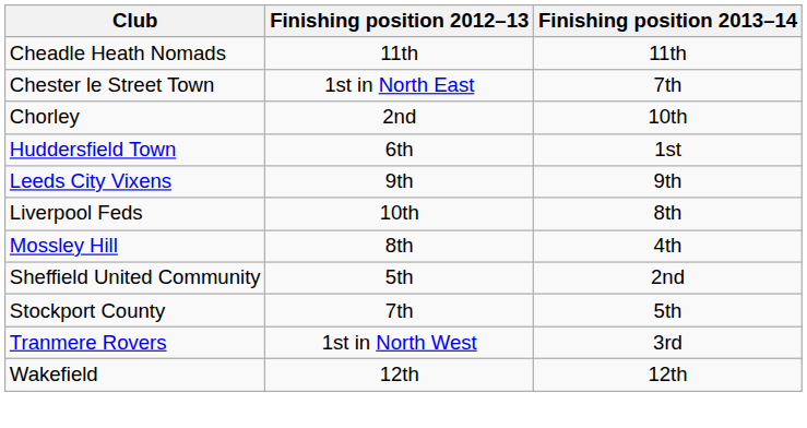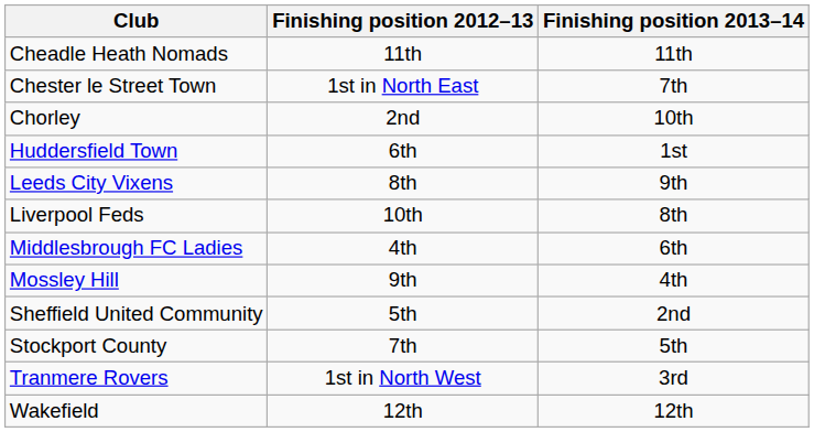 <table class="wikitable sortable" style="text-align:center;">
 <tr>
 <th>Club</th>
 <th>Finishing position 2012–13</th>
 <th>Finishing position 2013–14</th>
 </tr>
 <tr>
 <td style="text-align:left;">Cheadle Heath Nomads</td>
 <td data-sort-value="11">11th</td>
 <td data-sort-value="11">11th</td>
 </tr>
 <tr>
 <td style="text-align:left;">Chester le Street Town</td>
 <td data-sort-value="13">1st in <a href='#'>North East</a></td>
 <td data-sort-value="7">7th</td>
 </tr>
 <tr>
 <td style="text-align:left;">Chorley</td>
 <td data-sort-value="2">2nd</td>
 <td data-sort-value="10">10th</td>
 </tr>
 <tr>
 <td style="text-align:left;"><a href='#'>Huddersfield Town</a></td>
 <td data-sort-value="6">6th</td>
 <td data-sort-value="1">1st</td>
 </tr>
 <tr>
 <td style="text-align:left;"><a href='#'>Leeds City Vixens</a></td>
-<td data-sort-value="9">9th</td>
+<td data-sort-value="8">8th</td>
 <td data-sort-value="9">9th</td>
 </tr>
 <tr>
 <td style="text-align:left;">Liverpool Feds</td>
 <td data-sort-value="10">10th</td>
 <td data-sort-value="8">8th</td>
 </tr>
 <tr>
+<td style="text-align:left;"><a href='#'>Middlesbrough FC Ladies</a></td>
+<td data-sort-value="4">4th</td>
+<td data-sort-value="6">6th</td>
+</tr>
+<tr>
 <td style="text-align:left;"><a href='#'>Mossley Hill</a></td>
-<td data-sort-value="8">8th</td>
+<td data-sort-value="9">9th</td>
 <td data-sort-value="4">4th</td>
 </tr>
 <tr>
 <td style="text-align:left;">Sheffield United Community</td>
 <td data-sort-value="5">5th</td>
 <td data-sort-value="2">2nd</td>
 </tr>
 <tr>
 <td style="text-align:left;">Stockport County</td>
 <td data-sort-value="7">7th</td>
 <td data-sort-value="5">5th</td>
 </tr>
 <tr>
 <td style="text-align:left;"><a href='#'>Tranmere Rovers</a></td>
 <td data-sort-value="13">1st in <a href='#'>North West</a></td>
 <td data-sort-value="3">3rd</td>
 </tr>
 <tr>
 <td style="text-align:left;">Wakefield</td>
 <td data-sort-value="12">12th</td>
 <td data-sort-value="12">12th</td>
 </tr>
 </table>
